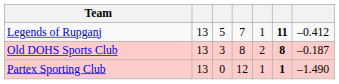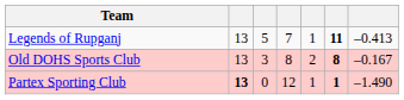 <table class="wikitable" style="text-align:center">
 <tr>
 <th style="width:250px">Team</th>
 <th width="20"></th>
 <th width="20"></th>
 <th width="20"></th>
 <th width="20"></th>
 <th width="20"></th>
 <th width="50"></th>
 </tr>
 <tr>
 <td style="text-align:left;"><a href='#'>Legends of Rupganj</a></td>
 <td>13</td>
 <td>5</td>
 <td>7</td>
 <td>1</td>
 <td><strong>11</strong></td>
-<td>–0.412</td>
+<td>–0.413</td>
 </tr>
 <tr style="background:#ffcccc">
 <td style="text-align:left;"><a href='#'>Old DOHS Sports Club</a></td>
 <td>13</td>
 <td>3</td>
 <td>8</td>
 <td>2</td>
 <td><strong>8</strong></td>
-<td>–0.187</td>
+<td>–0.167</td>
 </tr>
 <tr style="background:#ffcccc">
 <td style="text-align:left;"><a href='#'>Partex Sporting Club</a></td>
-<td>13</td>
+<td><strong>13</strong></td>
 <td>0</td>
 <td>12</td>
 <td>1</td>
 <td><strong>1</strong></td>
 <td>–1.490</td>
 </tr>
 </table>
